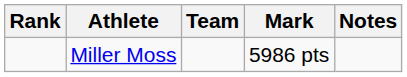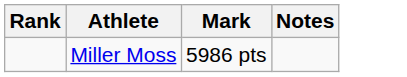 <table class="wikitable sortable">
 <tr>
 <th>Rank</th>
 <th>Athlete</th>
-<th>Team</th>
 <th>Mark</th>
 <th>Notes</th>
 </tr>
 <tr>
 <td align=center></td>
 <td><a href='#'>Miller Moss</a></td>
-<td></td>
 <td>5986 pts</td>
 <td></td>
 </tr>
 </table>
